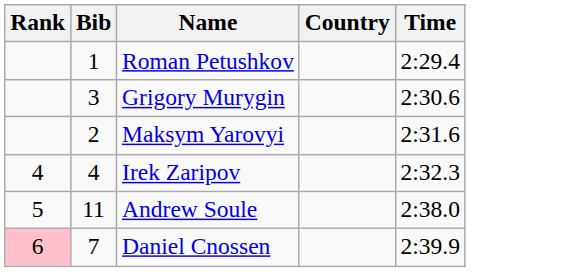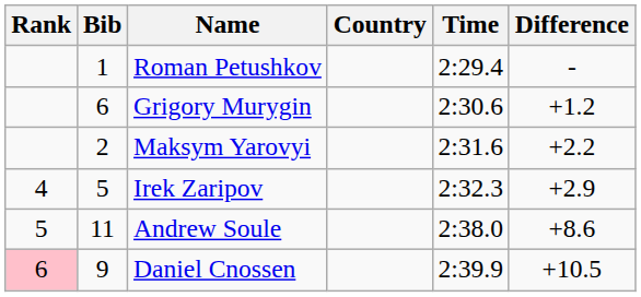 <table class="wikitable sortable" style="text-align:center">
 <tr>
 <th>Rank</th>
 <th>Bib</th>
 <th>Name</th>
 <th>Country</th>
 <th>Time</th>
+<th>Difference</th>
 </tr>
 <tr>
 <td></td>
 <td>1</td>
 <td align=left><a href='#'>Roman Petushkov</a></td>
 <td align=left></td>
 <td>2:29.4</td>
+<td>-</td>
 </tr>
 <tr>
 <td></td>
-<td>3</td>
+<td>6</td>
 <td align=left><a href='#'>Grigory Murygin</a></td>
 <td align=left></td>
 <td>2:30.6</td>
+<td>+1.2</td>
 </tr>
 <tr>
 <td></td>
 <td>2</td>
 <td align=left><a href='#'>Maksym Yarovyi</a></td>
 <td align=left></td>
 <td>2:31.6</td>
+<td>+2.2</td>
 </tr>
 <tr>
 <td>4</td>
-<td>4</td>
+<td>5</td>
 <td align=left><a href='#'>Irek Zaripov</a></td>
 <td align=left></td>
 <td>2:32.3</td>
+<td>+2.9</td>
 </tr>
 <tr>
 <td>5</td>
 <td>11</td>
 <td align=left><a href='#'>Andrew Soule</a></td>
 <td align=left></td>
 <td>2:38.0</td>
+<td>+8.6</td>
 </tr>
 <tr>
 <td style="background: pink;">6</td>
-<td>7</td>
+<td>9</td>
 <td align=left><a href='#'>Daniel Cnossen</a></td>
 <td align=left></td>
 <td>2:39.9</td>
+<td>+10.5</td>
 </tr>
 </table>
